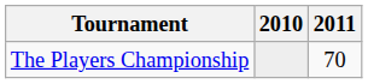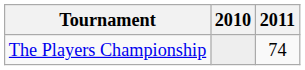 <table class="wikitable" style="font-size:95%;text-align:center;">
 <tr>
 <th>Tournament</th>
 <th>2010</th>
 <th>2011</th>
 </tr>
 <tr>
 <td align=left><a href='#'>The Players Championship</a></td>
 <td style="background:#eeeeee;"></td>
-<td>70</td>
+<td>74</td>
 </tr>
 </table>
